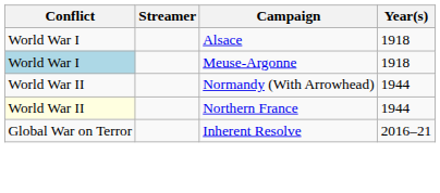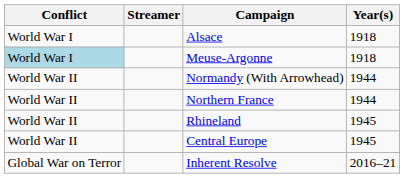 <table class="wikitable" style="float:left;">
 <tr style="background:#efefef;">
 <th>Conflict</th>
 <th>Streamer</th>
 <th>Campaign</th>
 <th>Year(s)</th>
 </tr>
 <tr>
 <td>World War I</td>
 <td></td>
 <td><a href='#'>Alsace</a></td>
 <td>1918</td>
 </tr>
 <tr>
 <td style="background: lightblue;">World War I</td>
 <td></td>
 <td><a href='#'>Meuse-Argonne</a></td>
 <td>1918</td>
 </tr>
 <tr>
 <td>World War II</td>
 <td></td>
 <td><a href='#'>Normandy</a> (With Arrowhead)</td>
 <td>1944</td>
 </tr>
 <tr>
-<td style="background: lightyellow;">World War II</td>
+<td>World War II</td>
 <td></td>
 <td><a href='#'>Northern France</a></td>
 <td>1944</td>
+</tr>
+<tr>
+<td>World War II</td>
+<td></td>
+<td><a href='#'>Rhineland</a></td>
+<td>1945</td>
+</tr>
+<tr>
+<td>World War II</td>
+<td></td>
+<td><a href='#'>Central Europe</a></td>
+<td>1945</td>
 </tr>
 <tr>
 <td>Global War on Terror</td>
 <td></td>
 <td><a href='#'>Inherent Resolve</a></td>
 <td>2016–21</td>
 </tr>
 </table>
